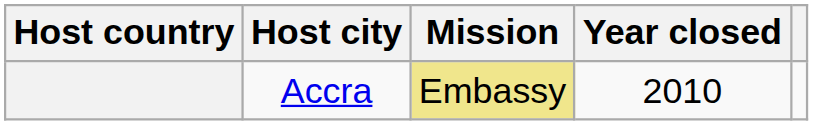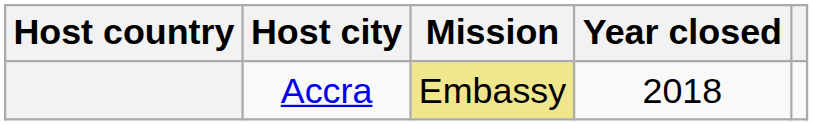 <table class="wikitable plainrowheaders" style="text-align:center;">
 <tr>
 <th scope="col">Host country</th>
 <th scope="col">Host city</th>
 <th scope="col">Mission</th>
 <th scope="col">Year closed</th>
 <th scope="col"></th>
 </tr>
 <tr>
 <th scope="row"></th>
 <td><a href='#'>Accra</a></td>
 <td style="background: khaki;">Embassy</td>
-<td>2010</td>
+<td>2018</td>
 <td></td>
 </tr>
 </table>
